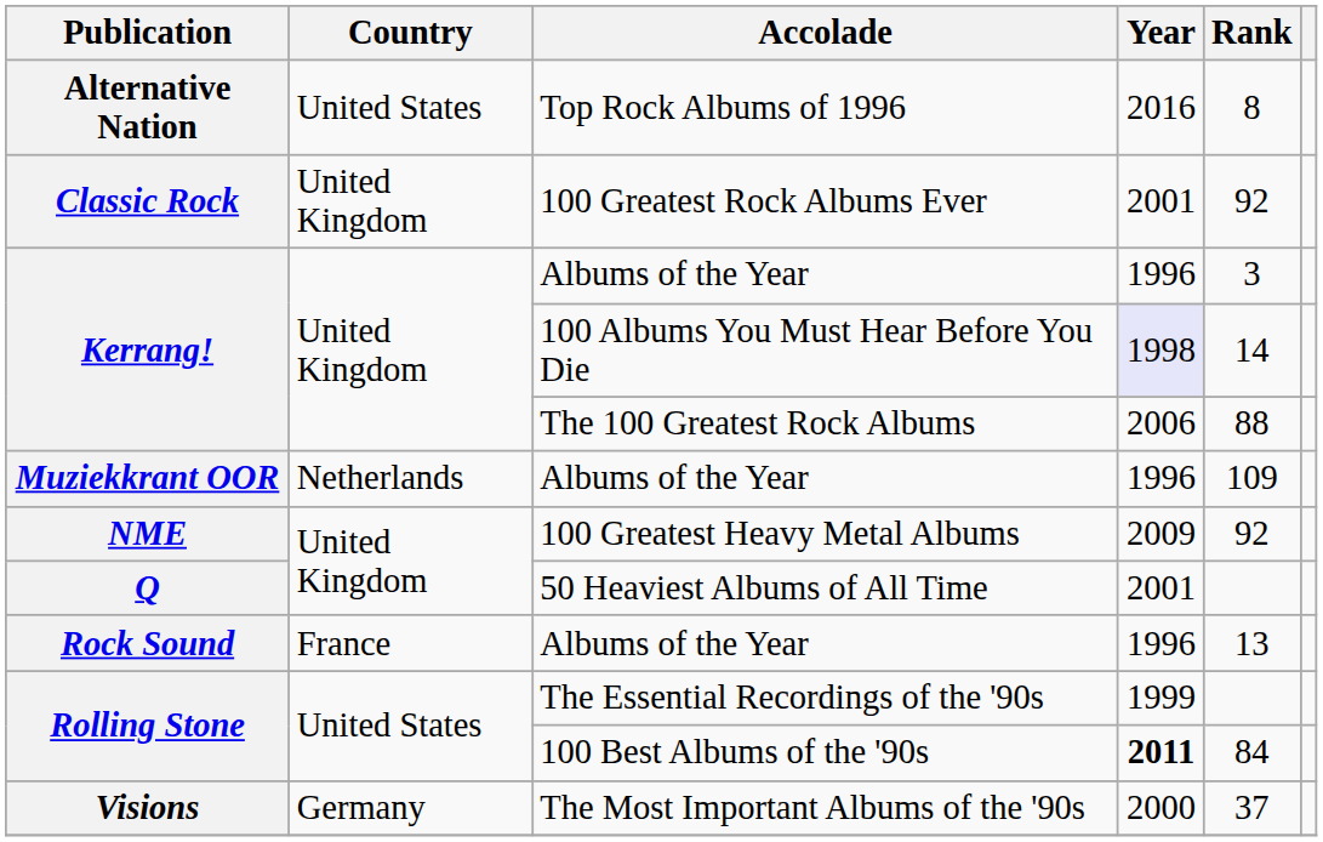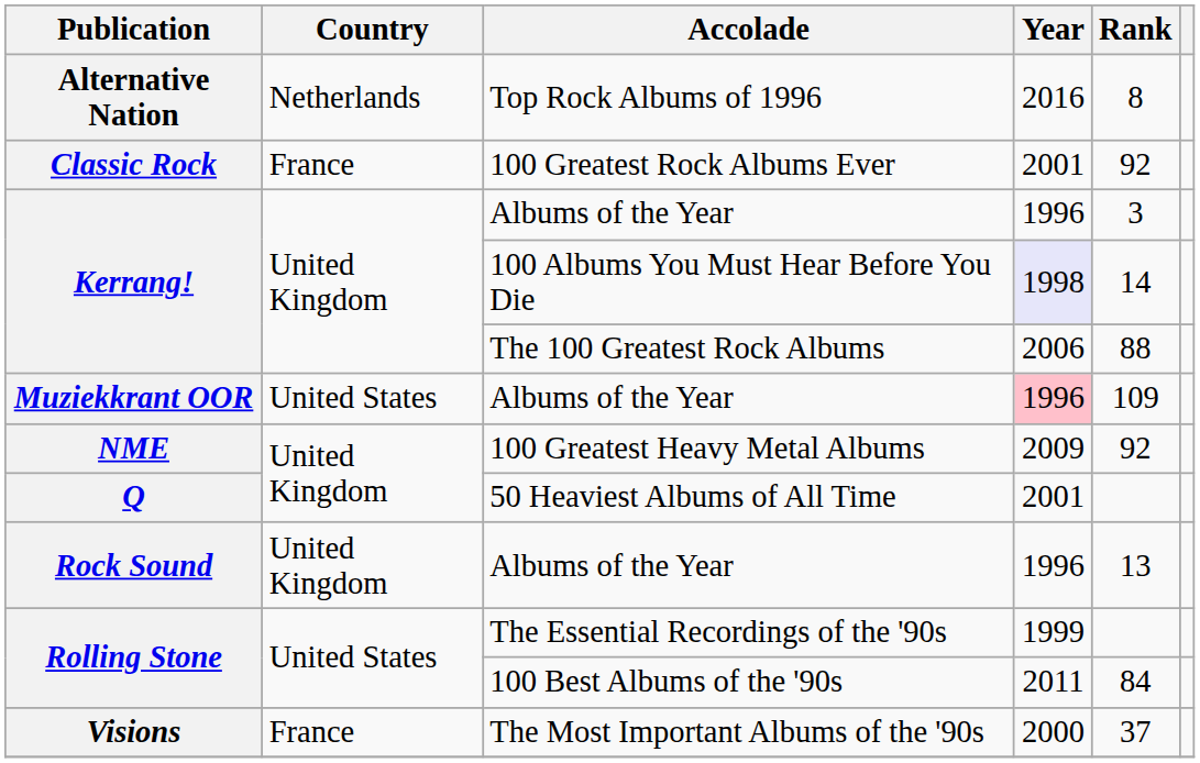 <table class="wikitable plainrowheaders">
 <tr>
 <th scope="col">Publication</th>
 <th scope="col">Country</th>
 <th scope="col">Accolade</th>
 <th scope="col">Year</th>
 <th scope="col">Rank</th>
 <th scope="col"></th>
 </tr>
 <tr>
 <th scope="row">Alternative Nation</th>
-<td>United States</td>
+<td>Netherlands</td>
 <td>Top Rock Albums of 1996</td>
 <td align="center">2016</td>
 <td align="center">8</td>
 <td align="center"></td>
 </tr>
 <tr>
 <th scope="row"><em><a href='#'>Classic Rock</a></em></th>
-<td>United Kingdom</td>
+<td>France</td>
 <td>100 Greatest Rock Albums Ever</td>
 <td align="center">2001</td>
 <td align="center">92</td>
 <td align="center"></td>
 </tr>
 <tr>
 <th scope="row" rowspan="3"><em><a href='#'>Kerrang!</a></em></th>
 <td rowspan="3">United Kingdom</td>
 <td>Albums of the Year</td>
 <td align="center">1996</td>
 <td align="center">3</td>
 <td align="center"></td>
 </tr>
 <tr>
 <td>100 Albums You Must Hear Before You Die</td>
 <td align="center" style="background: lavender;">1998</td>
 <td align="center">14</td>
 <td align="center"></td>
 </tr>
 <tr>
 <td>The 100 Greatest Rock Albums</td>
 <td align="center">2006</td>
 <td align="center">88</td>
 <td align="center"></td>
 </tr>
 <tr>
 <th scope="row"><em><a href='#'>Muziekkrant OOR</a></em></th>
-<td>Netherlands</td>
+<td>United States</td>
 <td>Albums of the Year</td>
-<td align="center">1996</td>
+<td align="center" style="background: pink;">1996</td>
 <td align="center">109</td>
 <td align="center"></td>
 </tr>
 <tr>
 <th scope="row"><em><a href='#'>NME</a></em></th>
 <td rowspan="2">United Kingdom</td>
 <td>100 Greatest Heavy Metal Albums</td>
 <td align="center">2009</td>
 <td align="center">92</td>
 <td align="center"></td>
 </tr>
 <tr>
 <th scope="row"><em><a href='#'>Q</a></em></th>
 <td>50 Heaviest Albums of All Time</td>
 <td align="center">2001</td>
 <td></td>
 <td align="center"></td>
 </tr>
 <tr>
 <th scope="row"><em><a href='#'>Rock Sound</a></em></th>
-<td>France</td>
+<td>United Kingdom</td>
 <td>Albums of the Year</td>
 <td align="center">1996</td>
 <td align="center">13</td>
 <td align="center"></td>
 </tr>
 <tr>
 <th scope="row" rowspan="2"><em><a href='#'>Rolling Stone</a></em></th>
 <td rowspan="2">United States</td>
 <td>The Essential Recordings of the '90s</td>
 <td align="center">1999</td>
 <td></td>
 <td align="center"></td>
 </tr>
 <tr>
 <td>100 Best Albums of the '90s</td>
-<td align="center"><strong>2011</strong></td>
+<td align="center">2011</td>
 <td align="center">84</td>
 <td align="center"></td>
 </tr>
 <tr>
 <th scope="row"><em>Visions</em></th>
-<td>Germany</td>
+<td>France</td>
 <td>The Most Important Albums of the '90s</td>
 <td align="center">2000</td>
 <td align="center">37</td>
 <td align="center"></td>
 </tr>
 <tr>
 </tr>
 </table>
